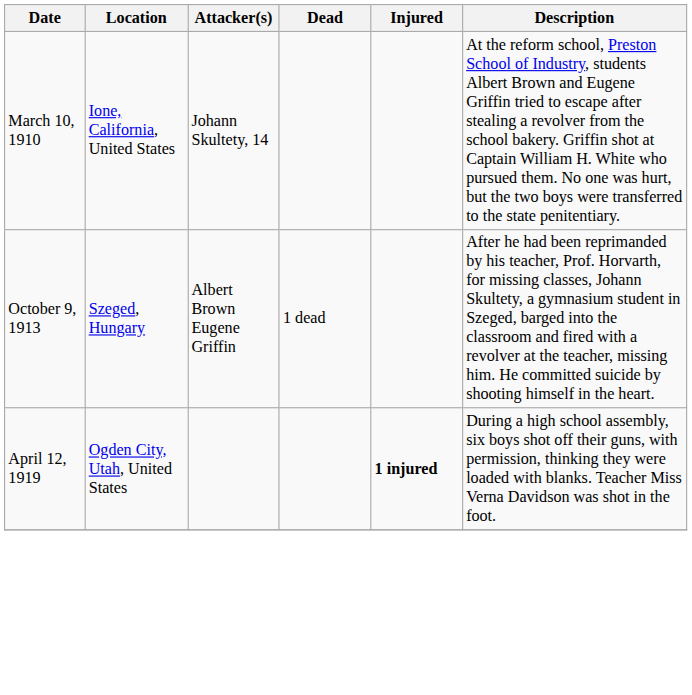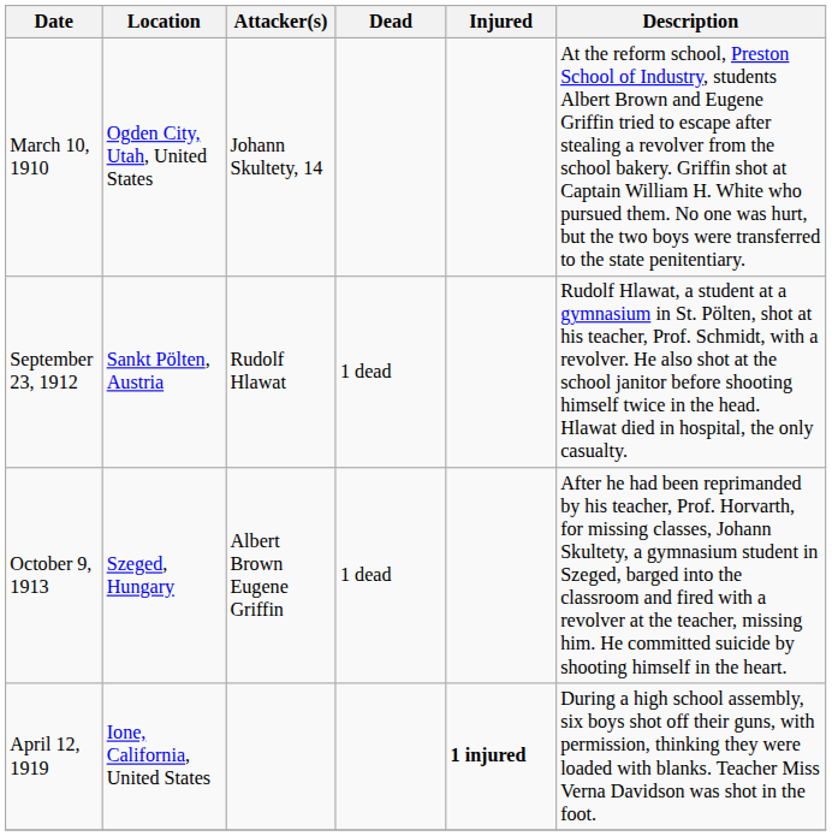 <table class="wikitable sortable" style="font-size:90%;">
 <tr>
 <th style="width:65px;">Date</th>
 <th style="width:85px;">Location</th>
 <th style="width:75px;">Attacker(s)</th>
 <th data-sort-type="number" style="width:75px;">Dead</th>
 <th data-sort-type="number" style="width:75px;">Injured</th>
 <th>Description</th>
 </tr>
 <tr>
 <td>March 10, 1910</td>
-<td><a href='#'>Ione, California</a>, United States</td>
+<td><a href='#'>Ogden City, Utah</a>, United States</td>
 <td>Johann Skultety, 14</td>
 <td></td>
 <td></td>
 <td>At the reform school, <a href='#'>Preston School of Industry</a>, students Albert Brown and Eugene Griffin tried to escape after stealing a revolver from the school bakery. Griffin shot at Captain William H. White who pursued them. No one was hurt, but the two boys were transferred to the state penitentiary.</td>
+</tr>
+<tr>
+<td>September 23, 1912</td>
+<td><a href='#'>Sankt Pölten</a>, <a href='#'>Austria</a></td>
+<td>Rudolf Hlawat</td>
+<td>1 dead</td>
+<td></td>
+<td>Rudolf Hlawat, a student at a <a href='#'>gymnasium</a> in St. Pölten, shot at his teacher, Prof. Schmidt, with a revolver. He also shot at the school janitor before shooting himself twice in the head. Hlawat died in hospital, the only casualty.</td>
 </tr>
 <tr>
 <td>October 9, 1913</td>
 <td><a href='#'>Szeged</a>, <a href='#'>Hungary</a></td>
 <td>Albert Brown<br>Eugene Griffin</td>
 <td>1 dead</td>
 <td></td>
 <td>After he had been reprimanded by his teacher, Prof. Horvarth, for missing classes, Johann Skultety, a gymnasium student in Szeged, barged into the classroom and fired with a revolver at the teacher, missing him. He committed suicide by shooting himself in the heart.</td>
 </tr>
 <tr>
 <td>April 12, 1919</td>
-<td><a href='#'>Ogden City, Utah</a>, United States</td>
+<td><a href='#'>Ione, California</a>, United States</td>
 <td></td>
 <td></td>
 <td><strong>1 injured</strong></td>
 <td>During a high school assembly, six boys shot off their guns, with permission, thinking they were loaded with blanks. Teacher Miss Verna Davidson was shot in the foot.</td>
 </tr>
 <tr>
 </tr>
 </table>
